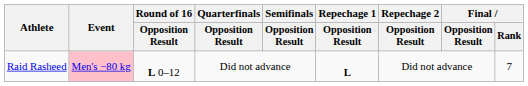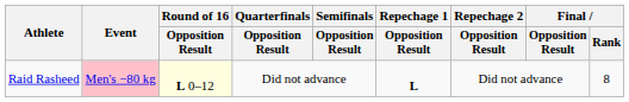 <table class="wikitable" style="font-size:90%;">
 <tr>
 <th rowspan=2>Athlete</th>
 <th rowspan=2>Event</th>
 <th>Round of 16</th>
 <th>Quarterfinals</th>
 <th>Semifinals</th>
 <th>Repechage 1</th>
 <th>Repechage 2</th>
 <th colspan=2>Final / </th>
 </tr>
 <tr style="font-size:95%">
 <th>Opposition<br>Result</th>
 <th>Opposition<br>Result</th>
 <th>Opposition<br>Result</th>
 <th>Opposition<br>Result</th>
 <th>Opposition<br>Result</th>
 <th>Opposition<br>Result</th>
 <th>Rank</th>
 </tr>
 <tr align=center>
 <td align=left><a href='#'>Raid Rasheed</a></td>
 <td align=left style="background: pink;"><a href='#'>Men's −80 kg</a></td>
-<td><br><strong>L</strong> 0–12</td>
+<td style="background: lightyellow;"><br><strong>L</strong> 0–12</td>
 <td colspan=2>Did not advance</td>
 <td><br><strong>L</strong> </td>
 <td colspan=2>Did not advance</td>
-<td>7</td>
+<td>8</td>
 </tr>
 </table>
